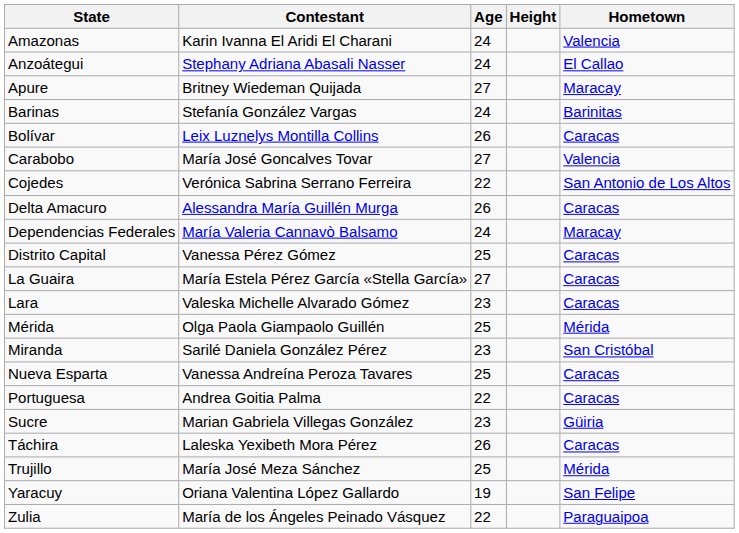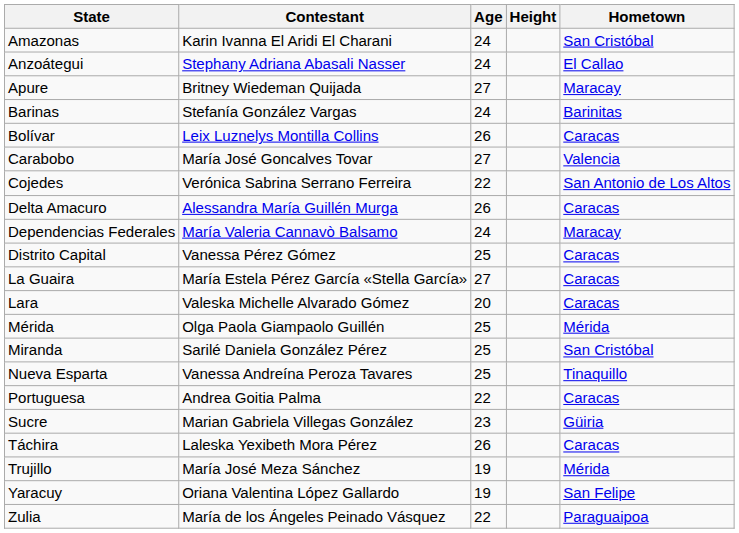 <table class="wikitable sortable" style="font-size: 95%;">
 <tr>
 <th>State</th>
 <th>Contestant</th>
 <th>Age</th>
 <th>Height</th>
 <th>Hometown</th>
 </tr>
 <tr>
 <td>Amazonas</td>
 <td>Karin Ivanna El Aridi El Charani</td>
 <td>24</td>
 <td></td>
-<td><a href='#'>Valencia</a></td>
+<td><a href='#'>San Cristóbal</a></td>
 </tr>
 <tr>
 <td>Anzoátegui</td>
 <td><a href='#'>Stephany Adriana Abasali Nasser</a></td>
 <td>24</td>
 <td></td>
 <td><a href='#'>El Callao</a></td>
 </tr>
 <tr>
 <td>Apure</td>
 <td>Britney Wiedeman Quijada</td>
 <td>27</td>
 <td></td>
 <td><a href='#'>Maracay</a></td>
 </tr>
 <tr>
 <td>Barinas</td>
 <td>Stefanía González Vargas</td>
 <td>24</td>
 <td></td>
 <td><a href='#'>Barinitas</a></td>
 </tr>
 <tr>
 <td>Bolívar</td>
 <td><a href='#'>Leix Luznelys Montilla Collins</a></td>
 <td>26</td>
 <td></td>
 <td><a href='#'>Caracas</a></td>
 </tr>
 <tr>
 <td>Carabobo</td>
 <td>María José Goncalves Tovar</td>
 <td>27</td>
 <td></td>
 <td><a href='#'>Valencia</a></td>
 </tr>
 <tr>
 <td>Cojedes</td>
 <td>Verónica Sabrina Serrano Ferreira</td>
 <td>22</td>
 <td></td>
 <td><a href='#'>San Antonio de Los Altos</a></td>
 </tr>
 <tr>
 <td>Delta Amacuro</td>
 <td><a href='#'>Alessandra María Guillén Murga</a></td>
 <td>26</td>
 <td></td>
 <td><a href='#'>Caracas</a></td>
 </tr>
 <tr>
 <td>Dependencias Federales</td>
 <td><a href='#'>María Valeria Cannavò Balsamo</a></td>
 <td>24</td>
 <td></td>
 <td><a href='#'>Maracay</a></td>
 </tr>
 <tr>
 <td>Distrito Capital</td>
 <td>Vanessa Pérez Gómez</td>
 <td>25</td>
 <td></td>
 <td><a href='#'>Caracas</a></td>
 </tr>
 <tr>
 <td>La Guaira</td>
 <td>María Estela Pérez García «Stella García»</td>
 <td>27</td>
 <td></td>
 <td><a href='#'>Caracas</a></td>
 </tr>
 <tr>
 <td>Lara</td>
 <td>Valeska Michelle Alvarado Gómez</td>
-<td>23</td>
+<td>20</td>
 <td></td>
 <td><a href='#'>Caracas</a></td>
 </tr>
 <tr>
 <td>Mérida</td>
 <td>Olga Paola Giampaolo Guillén</td>
 <td>25</td>
 <td></td>
 <td><a href='#'>Mérida</a></td>
 </tr>
 <tr>
 <td>Miranda</td>
 <td>Sarilé Daniela González Pérez</td>
-<td>23</td>
+<td>25</td>
 <td></td>
 <td><a href='#'>San Cristóbal</a></td>
 </tr>
 <tr>
 <td>Nueva Esparta</td>
 <td>Vanessa Andreína Peroza Tavares</td>
 <td>25</td>
 <td></td>
-<td><a href='#'>Caracas</a></td>
+<td><a href='#'>Tinaquillo</a></td>
 </tr>
 <tr>
 <td>Portuguesa</td>
 <td>Andrea Goitia Palma</td>
 <td>22</td>
 <td></td>
 <td><a href='#'>Caracas</a></td>
 </tr>
 <tr>
 <td>Sucre</td>
 <td>Marian Gabriela Villegas González</td>
 <td>23</td>
 <td></td>
 <td><a href='#'>Güiria</a></td>
 </tr>
 <tr>
 <td>Táchira</td>
 <td>Laleska Yexibeth Mora Pérez</td>
 <td>26</td>
 <td></td>
 <td><a href='#'>Caracas</a></td>
 </tr>
 <tr>
 <td>Trujillo</td>
 <td>María José Meza Sánchez</td>
-<td>25</td>
+<td>19</td>
 <td></td>
 <td><a href='#'>Mérida</a></td>
 </tr>
 <tr>
 <td>Yaracuy</td>
 <td>Oriana Valentina López Gallardo</td>
 <td>19</td>
 <td></td>
 <td><a href='#'>San Felipe</a></td>
 </tr>
 <tr>
 <td>Zulia</td>
 <td>María de los Ángeles Peinado Vásquez</td>
 <td>22</td>
 <td></td>
 <td><a href='#'>Paraguaipoa</a></td>
 </tr>
 </table>
